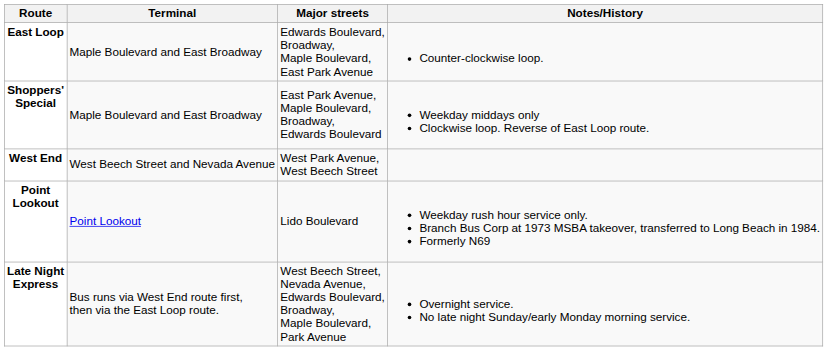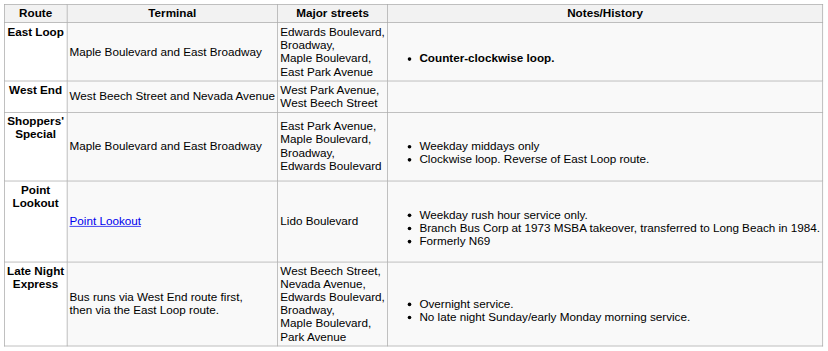 <table class=wikitable style="font-size: 100%;" |>
 <tr>
 <th>Route</th>
 <th>Terminal</th>
 <th>Major streets</th>
 <th>Notes/History</th>
 </tr>
 <tr>
 <td style="text-align:center; background:white; color:black; vertical-align:top;"><div><strong>East Loop</strong></div></td>
 <td>Maple Boulevard and East Broadway</td>
 <td>Edwards Boulevard,<br>Broadway,<br>Maple Boulevard,<br>East Park Avenue</td>
-<td><br><ul><li>Counter-clockwise loop.</li></ul></td>
+<td><strong><br><ul><li>Counter-clockwise loop.</li></ul></strong></td>
+</tr>
+<tr>
+<td style="text-align:center; background:white; color:black; vertical-align:top;"><div><strong>West End</strong></div></td>
+<td>West Beech Street and Nevada Avenue</td>
+<td>West Park Avenue,<br>West Beech Street</td>
+<td></td>
 </tr>
 <tr>
 <td style="text-align:center; background:white; color:black; vertical-align:top;"><div><strong>Shoppers'<br>Special</strong></div></td>
 <td>Maple Boulevard and East Broadway</td>
 <td>East Park Avenue,<br>Maple Boulevard,<br>Broadway,<br>Edwards Boulevard</td>
 <td><br><ul><li>Weekday middays only</li><li>Clockwise loop. Reverse of East Loop route.</li></ul></td>
-</tr>
-<tr>
-<td style="text-align:center; background:white; color:black; vertical-align:top;"><div><strong>West End</strong></div></td>
-<td>West Beech Street and Nevada Avenue</td>
-<td>West Park Avenue,<br>West Beech Street</td>
-<td></td>
 </tr>
 <tr>
 <td style="text-align:center; background:white; color:black; vertical-align:top;"><div><strong>Point<br>Lookout</strong></div></td>
 <td><a href='#'>Point Lookout</a></td>
 <td>Lido Boulevard</td>
 <td><br><ul><li>Weekday rush hour service only.</li><li>Branch Bus Corp at 1973 MSBA takeover, transferred to Long Beach in 1984.</li><li>Formerly N69</li></ul></td>
 </tr>
 <tr>
 <td style="text-align:center; background:white; color:black; vertical-align:top;"><div><strong>Late Night<br>Express</strong></div></td>
 <td>Bus runs via West End route first,<br>then via the East Loop route.</td>
 <td>West Beech Street,<br>Nevada Avenue,<br>Edwards Boulevard,<br>Broadway,<br>Maple Boulevard,<br>Park Avenue</td>
 <td><br><ul><li>Overnight service.</li><li>No late night Sunday/early Monday morning service.</li></ul></td>
 </tr>
 </table>
